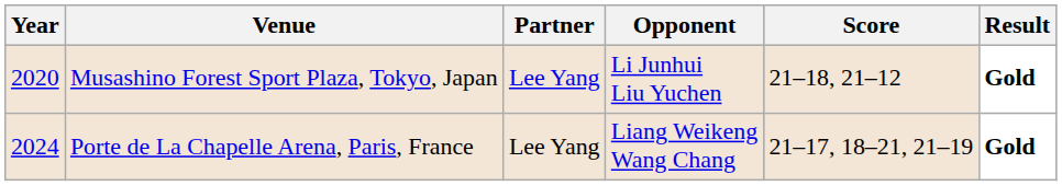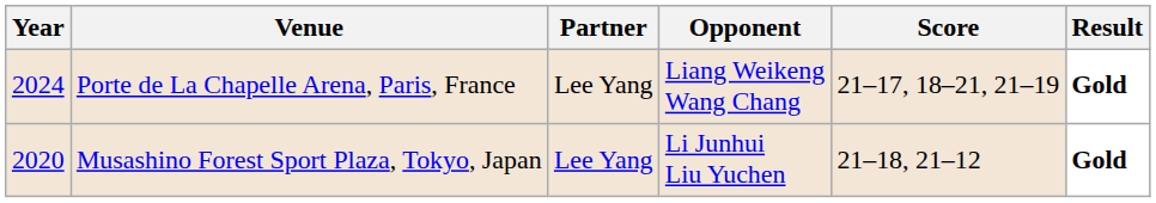 <table class="sortable wikitable" style="font-size: 90%;">
 <tr>
 <th>Year</th>
 <th>Venue</th>
 <th>Partner</th>
 <th>Opponent</th>
 <th>Score</th>
 <th>Result</th>
 </tr>
 <tr style="background:#F3E6D7">
+<td align="center"><a href='#'>2024</a></td>
+<td align="left"><a href='#'>Porte de La Chapelle Arena</a>, <a href='#'>Paris</a>, France</td>
+<td align="left"> Lee Yang</td>
+<td align="left"> <a href='#'>Liang Weikeng</a><br> <a href='#'>Wang Chang</a></td>
+<td align="left">21–17, 18–21, 21–19</td>
+<td style="text-align:left; background:white"> <strong>Gold</strong></td>
+</tr>
+<tr style="background:#F3E6D7">
 <td align="center"><a href='#'>2020</a></td>
 <td align="left"><a href='#'>Musashino Forest Sport Plaza</a>, <a href='#'>Tokyo</a>, Japan</td>
 <td align="left"> <a href='#'>Lee Yang</a></td>
 <td align="left"> <a href='#'>Li Junhui</a><br> <a href='#'>Liu Yuchen</a></td>
 <td align="left">21–18, 21–12</td>
 <td style="text-align:left; background:white"> <strong>Gold</strong></td>
 </tr>
-<tr style="background:#F3E6D7">
-<td align="center"><a href='#'>2024</a></td>
-<td align="left"><a href='#'>Porte de La Chapelle Arena</a>, <a href='#'>Paris</a>, France</td>
-<td align="left"> Lee Yang</td>
-<td align="left"> <a href='#'>Liang Weikeng</a><br> <a href='#'>Wang Chang</a></td>
-<td align="left">21–17, 18–21, 21–19</td>
-<td style="text-align:left; background:white"> <strong>Gold</strong></td>
-</tr>
 </table>
